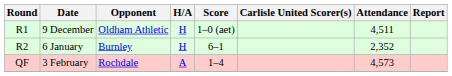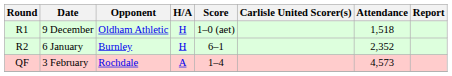 <table class="wikitable" style="text-align:center">
 <tr>
 <th>Round</th>
 <th>Date</th>
 <th>Opponent</th>
 <th>H/A</th>
 <th>Score</th>
 <th>Carlisle United Scorer(s)</th>
 <th>Attendance</th>
 <th>Report</th>
 </tr>
 <tr bgcolor=#ddffdd>
 <td>R1</td>
 <td align=left>9 December</td>
 <td align=left><a href='#'>Oldham Athletic</a></td>
 <td><a href='#'>H</a></td>
 <td>1–0 (aet)</td>
 <td align=left></td>
-<td>4,511</td>
+<td>1,518</td>
 <td></td>
 </tr>
 <tr bgcolor=#ddffdd>
 <td>R2</td>
 <td align=left>6 January</td>
 <td align=left><a href='#'>Burnley</a></td>
 <td><a href='#'>H</a></td>
 <td>6–1</td>
 <td align=left></td>
 <td>2,352</td>
 <td></td>
 </tr>
 <tr bgcolor=#FFCCCC>
 <td>QF</td>
 <td align=left>3 February</td>
 <td align=left><a href='#'>Rochdale</a></td>
 <td><a href='#'>A</a></td>
 <td>1–4</td>
 <td align=left></td>
 <td>4,573</td>
 <td></td>
 </tr>
 <tr>
 </tr>
 </table>
